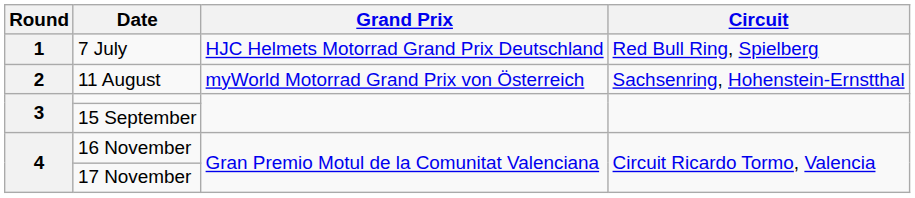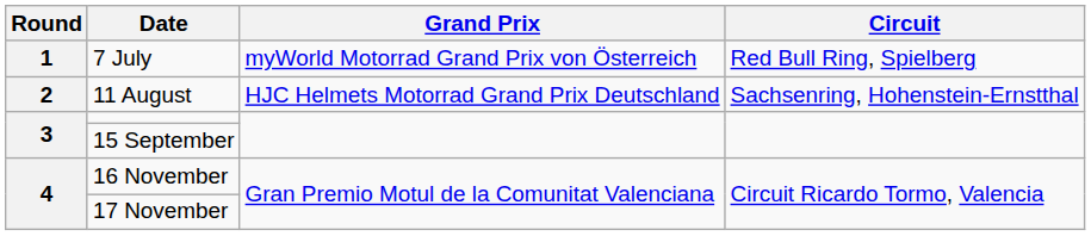 <table class="wikitable" style="font-size: 85%;">
 <tr>
 <th>Round</th>
 <th>Date</th>
 <th><a href='#'>Grand Prix</a></th>
 <th><a href='#'>Circuit</a></th>
 </tr>
 <tr>
 <th>1</th>
 <td>7 July</td>
-<td> <a href='#'>HJC Helmets Motorrad Grand Prix Deutschland</a></td>
+<td> <a href='#'>myWorld Motorrad Grand Prix von Österreich</a></td>
 <td><a href='#'>Red Bull Ring</a>, <a href='#'>Spielberg</a></td>
 </tr>
 <tr>
 <th>2</th>
 <td>11 August</td>
-<td> <a href='#'>myWorld Motorrad Grand Prix von Österreich</a></td>
+<td> <a href='#'>HJC Helmets Motorrad Grand Prix Deutschland</a></td>
 <td><a href='#'>Sachsenring</a>, <a href='#'>Hohenstein-Ernstthal</a></td>
 </tr>
 <tr>
 <th rowspan="2">3</th>
 <td></td>
 <td rowspan=2></td>
 <td rowspan=2></td>
 </tr>
 <tr>
 <td>15 September</td>
 </tr>
 <tr>
 <th rowspan="2">4</th>
 <td>16 November</td>
 <td rowspan=2> <a href='#'>Gran Premio Motul de la Comunitat Valenciana</a></td>
 <td rowspan=2><a href='#'>Circuit Ricardo Tormo</a>, <a href='#'>Valencia</a></td>
 </tr>
 <tr>
 <td>17 November</td>
 </tr>
 </table>
